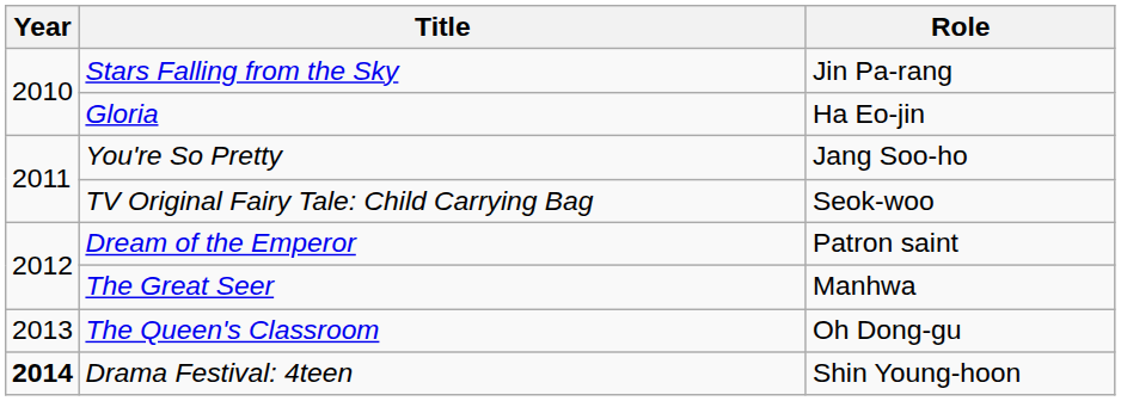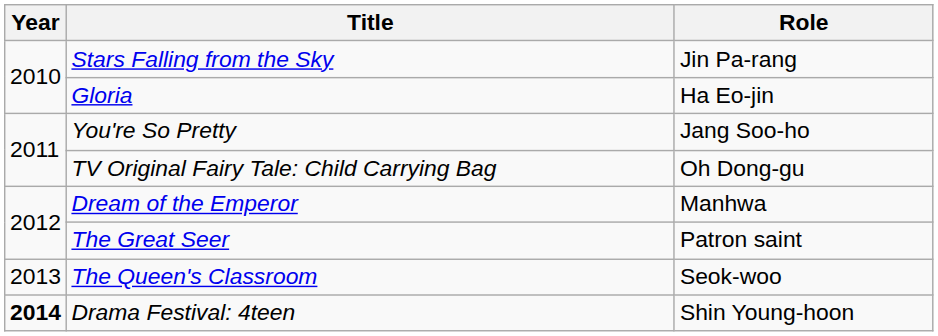 <table class="wikitable" style="width:650px">
 <tr>
 <th width=10>Year</th>
 <th>Title</th>
 <th>Role</th>
 </tr>
 <tr>
 <td rowspan=2>2010</td>
 <td><em><a href='#'>Stars Falling from the Sky</a></em></td>
 <td>Jin Pa-rang</td>
 </tr>
 <tr>
 <td><em><a href='#'>Gloria</a></em></td>
 <td>Ha Eo-jin</td>
 </tr>
 <tr>
 <td rowspan=2>2011</td>
 <td><em>You're So Pretty</em></td>
 <td>Jang Soo-ho</td>
 </tr>
 <tr>
 <td><em>TV Original Fairy Tale: Child Carrying Bag</em></td>
-<td>Seok-woo</td>
+<td>Oh Dong-gu</td>
 </tr>
 <tr>
 <td rowspan=2>2012</td>
 <td><em><a href='#'>Dream of the Emperor</a></em></td>
-<td>Patron saint </td>
+<td>Manhwa</td>
 </tr>
 <tr>
 <td><em><a href='#'>The Great Seer</a></em></td>
-<td>Manhwa</td>
+<td>Patron saint </td>
 </tr>
 <tr>
 <td>2013</td>
 <td><em><a href='#'>The Queen's Classroom</a></em></td>
-<td>Oh Dong-gu</td>
+<td>Seok-woo</td>
 </tr>
 <tr>
 <td><strong>2014</strong></td>
 <td><em>Drama Festival: 4teen</em></td>
 <td>Shin Young-hoon</td>
 </tr>
 </table>
